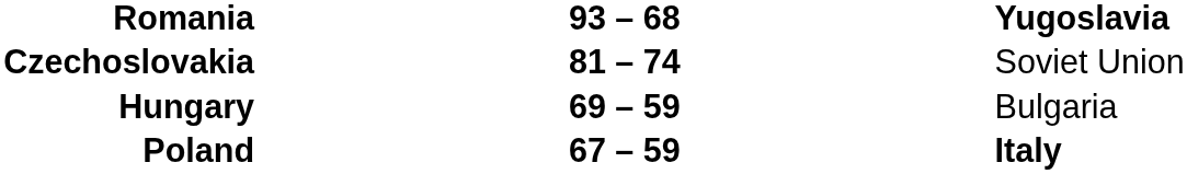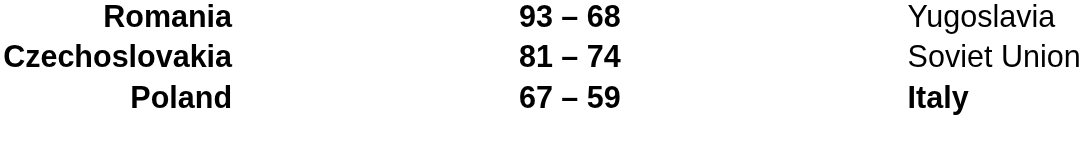 <table width=75% cellspacing=1>
 <tr>
 <th width=25%></th>
 <th width=25%></th>
 <th width=25%></th>
 </tr>
 <tr style=font-size:90%>
 <td align=right><strong>Romania</strong></td>
 <td align=center><strong>93 – 68</strong></td>
-<td><strong>Yugoslavia</strong></td>
+<td>Yugoslavia</td>
 </tr>
 <tr style=font-size:90%>
 <td align=right><strong>Czechoslovakia</strong></td>
 <td align=center><strong>81 – 74</strong></td>
 <td>Soviet Union</td>
 </tr>
 <tr style=font-size:90%>
-<td align=right><strong>Hungary</strong></td>
-<td align=center><strong>69 – 59</strong></td>
-<td>Bulgaria</td>
-</tr>
-<tr style=font-size:90%>
 <td align=right><strong>Poland</strong></td>
 <td align=center><strong>67 – 59</strong></td>
 <td><strong>Italy</strong></td>
 </tr>
 </table>
